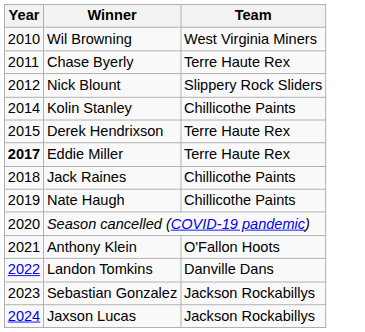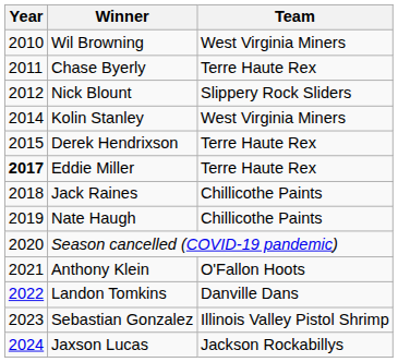 <table class="wikitable">
 <tr>
 <th>Year</th>
 <th>Winner</th>
 <th>Team</th>
 </tr>
 <tr>
 <td>2010</td>
 <td>Wil Browning</td>
 <td>West Virginia Miners</td>
 </tr>
 <tr>
 <td>2011</td>
 <td>Chase Byerly</td>
 <td>Terre Haute Rex</td>
 </tr>
 <tr>
 <td>2012</td>
 <td>Nick Blount</td>
 <td>Slippery Rock Sliders</td>
 </tr>
 <tr>
 <td>2014</td>
 <td>Kolin Stanley</td>
-<td>Chillicothe Paints</td>
+<td>West Virginia Miners</td>
 </tr>
 <tr>
 <td>2015</td>
 <td>Derek Hendrixson</td>
 <td>Terre Haute Rex</td>
 </tr>
 <tr>
 <td><strong>2017</strong></td>
 <td>Eddie Miller</td>
 <td>Terre Haute Rex</td>
 </tr>
 <tr>
 <td>2018</td>
 <td>Jack Raines</td>
 <td>Chillicothe Paints</td>
 </tr>
 <tr>
 <td>2019</td>
 <td>Nate Haugh</td>
 <td>Chillicothe Paints</td>
 </tr>
 <tr>
 <td>2020</td>
 <td colspan="3"><em>Season cancelled (<a href='#'>COVID-19 pandemic</a>)</em></td>
 </tr>
 <tr>
 <td>2021</td>
 <td>Anthony Klein</td>
 <td>O'Fallon Hoots</td>
 </tr>
 <tr>
 <td><a href='#'>2022</a></td>
 <td>Landon Tomkins</td>
 <td>Danville Dans</td>
 </tr>
 <tr>
 <td>2023</td>
 <td>Sebastian Gonzalez</td>
-<td>Jackson Rockabillys</td>
+<td>Illinois Valley Pistol Shrimp</td>
 </tr>
 <tr>
 <td><a href='#'>2024</a></td>
 <td>Jaxson Lucas</td>
 <td>Jackson Rockabillys</td>
 </tr>
 </table>
